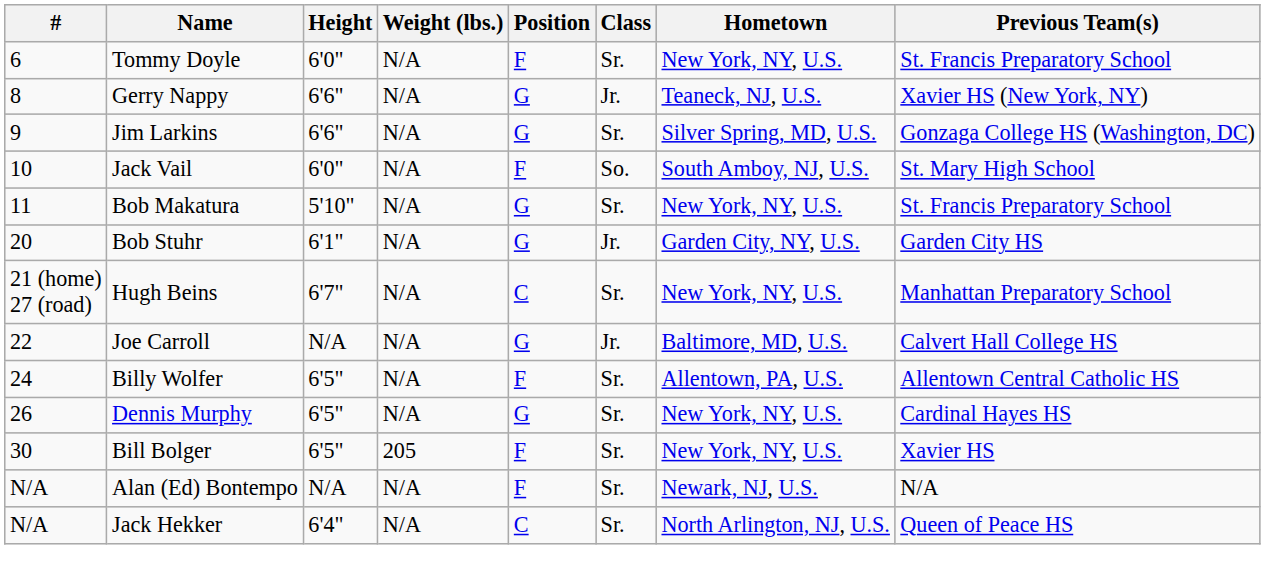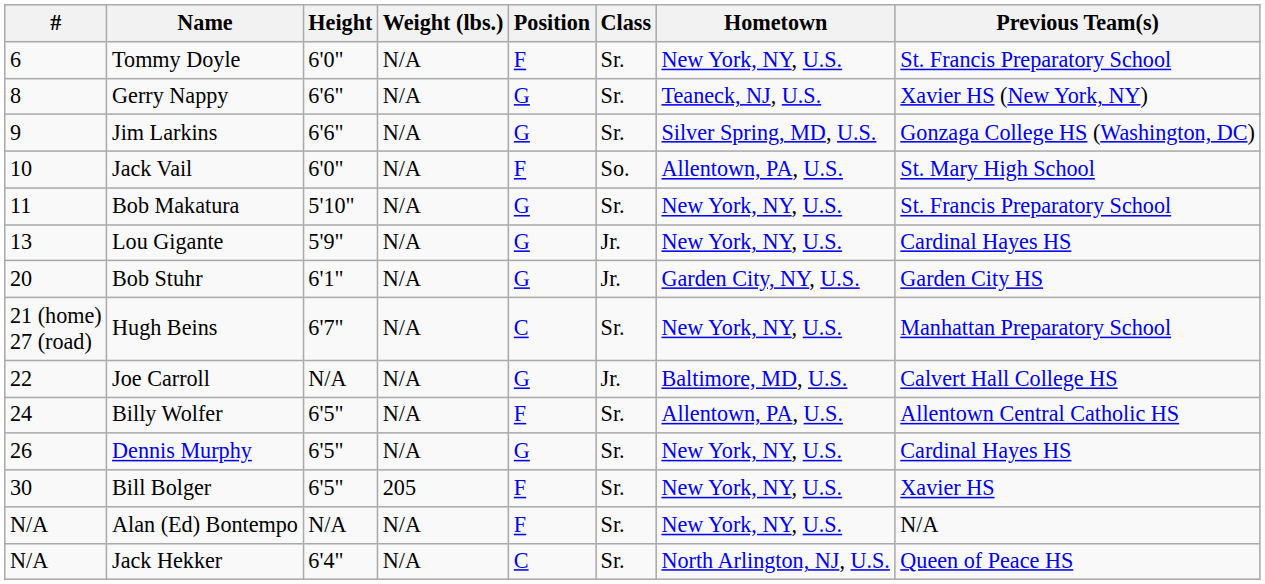 <table class="wikitable" style="font-size: 90%">
 <tr>
 <th>#</th>
 <th>Name</th>
 <th>Height</th>
 <th>Weight (lbs.)</th>
 <th>Position</th>
 <th>Class</th>
 <th>Hometown</th>
 <th>Previous Team(s)</th>
 </tr>
 <tr>
 <td>6</td>
 <td>Tommy Doyle</td>
 <td>6'0"</td>
 <td>N/A</td>
 <td><a href='#'>F</a></td>
 <td>Sr.</td>
 <td><a href='#'>New York, NY</a>, <a href='#'>U.S.</a></td>
 <td><a href='#'>St. Francis Preparatory School</a></td>
 </tr>
 <tr>
 <td>8</td>
 <td>Gerry Nappy</td>
 <td>6'6"</td>
 <td>N/A</td>
 <td><a href='#'>G</a></td>
-<td>Jr.</td>
+<td>Sr.</td>
 <td><a href='#'>Teaneck, NJ</a>, <a href='#'>U.S.</a></td>
 <td><a href='#'>Xavier HS</a> (<a href='#'>New York, NY</a>)</td>
 </tr>
 <tr>
 <td>9</td>
 <td>Jim Larkins</td>
 <td>6'6"</td>
 <td>N/A</td>
 <td><a href='#'>G</a></td>
 <td>Sr.</td>
 <td><a href='#'>Silver Spring, MD</a>, <a href='#'>U.S.</a></td>
 <td><a href='#'>Gonzaga College HS</a> (<a href='#'>Washington, DC</a>)</td>
 </tr>
 <tr>
 <td>10</td>
 <td>Jack Vail</td>
 <td>6'0"</td>
 <td>N/A</td>
 <td><a href='#'>F</a></td>
 <td>So.</td>
-<td><a href='#'>South Amboy, NJ</a>, <a href='#'>U.S.</a></td>
+<td><a href='#'>Allentown, PA</a>, <a href='#'>U.S.</a></td>
 <td><a href='#'>St. Mary High School</a></td>
 </tr>
 <tr>
 <td>11</td>
 <td>Bob Makatura</td>
 <td>5'10"</td>
 <td>N/A</td>
 <td><a href='#'>G</a></td>
 <td>Sr.</td>
 <td><a href='#'>New York, NY</a>, <a href='#'>U.S.</a></td>
 <td><a href='#'>St. Francis Preparatory School</a></td>
+</tr>
+<tr>
+<td>13</td>
+<td>Lou Gigante</td>
+<td>5'9"</td>
+<td>N/A</td>
+<td><a href='#'>G</a></td>
+<td>Jr.</td>
+<td><a href='#'>New York, NY</a>, <a href='#'>U.S.</a></td>
+<td><a href='#'>Cardinal Hayes HS</a></td>
 </tr>
 <tr>
 <td>20</td>
 <td>Bob Stuhr</td>
 <td>6'1"</td>
 <td>N/A</td>
 <td><a href='#'>G</a></td>
 <td>Jr.</td>
 <td><a href='#'>Garden City, NY</a>, <a href='#'>U.S.</a></td>
 <td><a href='#'>Garden City HS</a></td>
 </tr>
 <tr>
 <td>21 (home)<br>27 (road)</td>
 <td>Hugh Beins</td>
 <td>6'7"</td>
 <td>N/A</td>
 <td><a href='#'>C</a></td>
 <td>Sr.</td>
 <td><a href='#'>New York, NY</a>, <a href='#'>U.S.</a></td>
 <td><a href='#'>Manhattan Preparatory School</a></td>
 </tr>
 <tr>
 <td>22</td>
 <td>Joe Carroll</td>
 <td>N/A</td>
 <td>N/A</td>
 <td><a href='#'>G</a></td>
 <td>Jr.</td>
 <td><a href='#'>Baltimore, MD</a>, <a href='#'>U.S.</a></td>
 <td><a href='#'>Calvert Hall College HS</a></td>
 </tr>
 <tr>
 <td>24</td>
 <td>Billy Wolfer</td>
 <td>6'5"</td>
 <td>N/A</td>
 <td><a href='#'>F</a></td>
 <td>Sr.</td>
 <td><a href='#'>Allentown, PA</a>, <a href='#'>U.S.</a></td>
 <td><a href='#'>Allentown Central Catholic HS</a></td>
 </tr>
 <tr>
 <td>26</td>
 <td><a href='#'>Dennis Murphy</a></td>
 <td>6'5"</td>
 <td>N/A</td>
 <td><a href='#'>G</a></td>
 <td>Sr.</td>
 <td><a href='#'>New York, NY</a>, <a href='#'>U.S.</a></td>
 <td><a href='#'>Cardinal Hayes HS</a></td>
 </tr>
 <tr>
 <td>30</td>
 <td>Bill Bolger</td>
 <td>6'5"</td>
 <td>205</td>
 <td><a href='#'>F</a></td>
 <td>Sr.</td>
 <td><a href='#'>New York, NY</a>, <a href='#'>U.S.</a></td>
 <td><a href='#'>Xavier HS</a></td>
 </tr>
 <tr>
 <td>N/A</td>
 <td>Alan (Ed) Bontempo</td>
 <td>N/A</td>
 <td>N/A</td>
 <td><a href='#'>F</a></td>
 <td>Sr.</td>
-<td><a href='#'>Newark, NJ</a>, <a href='#'>U.S.</a></td>
+<td><a href='#'>New York, NY</a>, <a href='#'>U.S.</a></td>
 <td>N/A</td>
 </tr>
 <tr>
 <td>N/A</td>
 <td>Jack Hekker</td>
 <td>6'4"</td>
 <td>N/A</td>
 <td><a href='#'>C</a></td>
 <td>Sr.</td>
 <td><a href='#'>North Arlington, NJ</a>, <a href='#'>U.S.</a></td>
 <td><a href='#'>Queen of Peace HS</a></td>
 </tr>
 </table>
